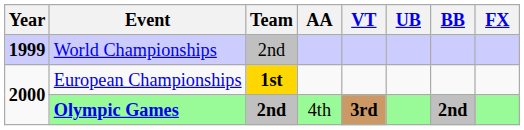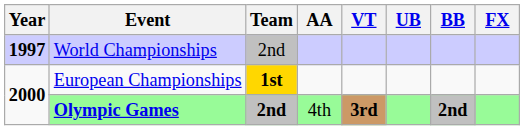 <table class="wikitable" style="text-align:center; font-size: 95%;">
 <tr>
 <th>Year</th>
 <th>Event</th>
 <th style="width:30px;">Team</th>
 <th style="width:30px;">AA</th>
 <th style="width:30px;"><a href='#'>VT</a></th>
 <th style="width:30px;"><a href='#'>UB</a></th>
 <th style="width:30px;"><a href='#'>BB</a></th>
 <th style="width:30px;"><a href='#'>FX</a></th>
 </tr>
 <tr bgcolor=#CCCCFF>
-<td rowspan="1"><strong>1999</strong></td>
+<td rowspan="1"><strong>1997</strong></td>
 <td align=left><a href='#'>World Championships</a></td>
 <td style="background:silver;">2nd</td>
 <td></td>
 <td></td>
 <td></td>
 <td></td>
 <td></td>
 </tr>
 <tr>
 <td rowspan="2"><strong>2000</strong></td>
 <td align=left><a href='#'>European Championships</a></td>
 <td style="background:gold;"><strong>1st</strong></td>
 <td></td>
 <td></td>
 <td></td>
 <td></td>
 <td></td>
 </tr>
 <tr bgcolor=98FB98>
 <td align=left><strong><a href='#'>Olympic Games</a></strong></td>
 <td style="background:silver;"><strong>2nd</strong></td>
 <td>4th</td>
 <td style="background:#c96;"><strong>3rd</strong></td>
 <td></td>
 <td style="background:silver;"><strong>2nd</strong></td>
 <td></td>
 </tr>
 </table>
